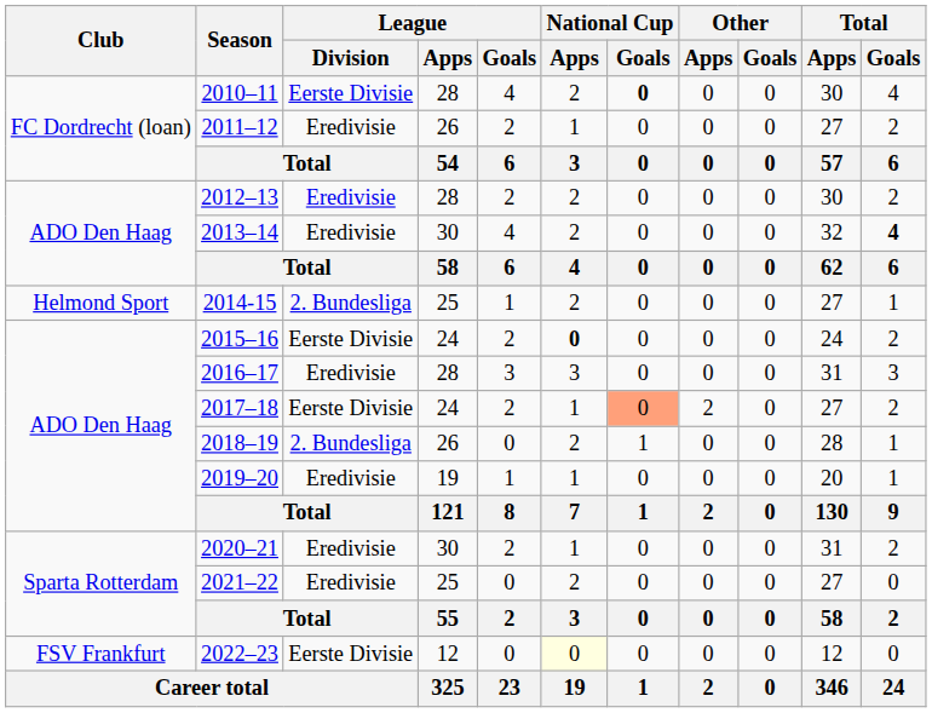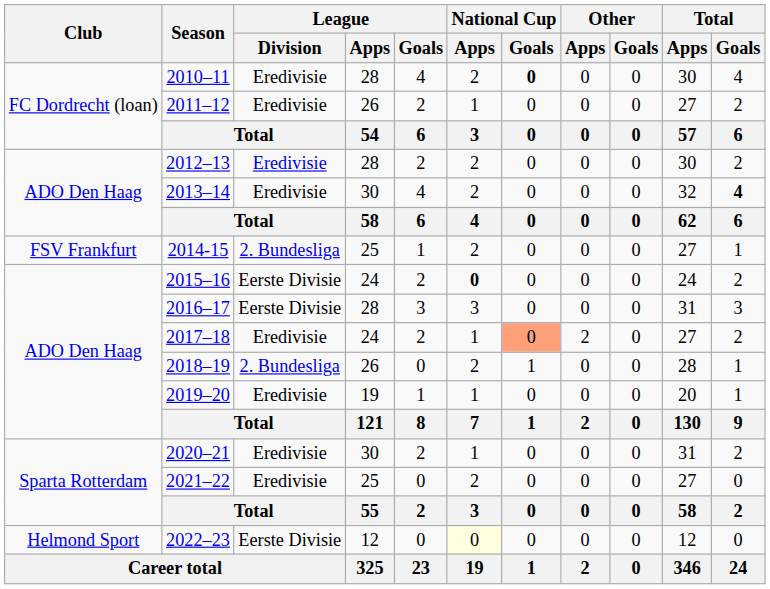 <table class="wikitable" style="text-align:center">
 <tr>
 <th rowspan="2">Club</th>
 <th rowspan="2">Season</th>
 <th colspan="3">League</th>
 <th colspan="2">National Cup</th>
 <th colspan="2">Other</th>
 <th colspan="2">Total</th>
 </tr>
 <tr>
 <th>Division</th>
 <th>Apps</th>
 <th>Goals</th>
 <th>Apps</th>
 <th>Goals</th>
 <th>Apps</th>
 <th>Goals</th>
 <th>Apps</th>
 <th>Goals</th>
 </tr>
 <tr>
 <td rowspan="3"><a href='#'>FC Dordrecht</a> (loan)</td>
 <td><a href='#'>2010–11</a></td>
-<td><a href='#'>Eerste Divisie</a></td>
+<td>Eredivisie</td>
 <td>28</td>
 <td>4</td>
 <td>2</td>
 <td><strong>0</strong></td>
 <td>0</td>
 <td>0</td>
 <td>30</td>
 <td>4</td>
 </tr>
 <tr>
 <td><a href='#'>2011–12</a></td>
 <td>Eredivisie</td>
 <td>26</td>
 <td>2</td>
 <td>1</td>
 <td>0</td>
 <td>0</td>
 <td>0</td>
 <td>27</td>
 <td>2</td>
 </tr>
 <tr>
 <th colspan="2">Total</th>
 <th>54</th>
 <th>6</th>
 <th>3</th>
 <th>0</th>
 <th>0</th>
 <th>0</th>
 <th>57</th>
 <th>6</th>
 </tr>
 <tr>
 <td rowspan="3"><a href='#'>ADO Den Haag</a></td>
 <td><a href='#'>2012–13</a></td>
 <td><a href='#'>Eredivisie</a></td>
 <td>28</td>
 <td>2</td>
 <td>2</td>
 <td>0</td>
 <td>0</td>
 <td>0</td>
 <td>30</td>
 <td>2</td>
 </tr>
 <tr>
 <td><a href='#'>2013–14</a></td>
 <td>Eredivisie</td>
 <td>30</td>
 <td>4</td>
 <td>2</td>
 <td>0</td>
 <td>0</td>
 <td>0</td>
 <td>32</td>
 <td><strong>4</strong></td>
 </tr>
 <tr>
 <th colspan="2">Total</th>
 <th>58</th>
 <th>6</th>
 <th>4</th>
 <th>0</th>
 <th>0</th>
 <th>0</th>
 <th>62</th>
 <th>6</th>
 </tr>
 <tr>
-<td><a href='#'>Helmond Sport</a></td>
+<td><a href='#'>FSV Frankfurt</a></td>
 <td><a href='#'>2014-15</a></td>
 <td><a href='#'>2. Bundesliga</a></td>
 <td>25</td>
 <td>1</td>
 <td>2</td>
 <td>0</td>
 <td>0</td>
 <td>0</td>
 <td>27</td>
 <td>1</td>
 </tr>
 <tr>
 <td rowspan="6"><a href='#'>ADO Den Haag</a></td>
 <td><a href='#'>2015–16</a></td>
 <td>Eerste Divisie</td>
 <td>24</td>
 <td>2</td>
 <td><strong>0</strong></td>
 <td>0</td>
 <td>0</td>
 <td>0</td>
 <td>24</td>
 <td>2</td>
 </tr>
 <tr>
 <td><a href='#'>2016–17</a></td>
-<td>Eredivisie</td>
+<td>Eerste Divisie</td>
 <td>28</td>
 <td>3</td>
 <td>3</td>
 <td>0</td>
 <td>0</td>
 <td>0</td>
 <td>31</td>
 <td>3</td>
 </tr>
 <tr>
 <td><a href='#'>2017–18</a></td>
-<td>Eerste Divisie</td>
+<td>Eredivisie</td>
 <td>24</td>
 <td>2</td>
 <td>1</td>
 <td style="background: lightsalmon;">0</td>
 <td>2</td>
 <td>0</td>
 <td>27</td>
 <td>2</td>
 </tr>
 <tr>
 <td><a href='#'>2018–19</a></td>
 <td><a href='#'>2. Bundesliga</a></td>
 <td>26</td>
 <td>0</td>
 <td>2</td>
 <td>1</td>
 <td>0</td>
 <td>0</td>
 <td>28</td>
 <td>1</td>
 </tr>
 <tr>
 <td><a href='#'>2019–20</a></td>
 <td>Eredivisie</td>
 <td>19</td>
 <td>1</td>
 <td>1</td>
 <td>0</td>
 <td>0</td>
 <td>0</td>
 <td>20</td>
 <td>1</td>
 </tr>
 <tr>
 <th colspan="2">Total</th>
 <th>121</th>
 <th>8</th>
 <th>7</th>
 <th>1</th>
 <th>2</th>
 <th>0</th>
 <th>130</th>
 <th>9</th>
 </tr>
 <tr>
 <td rowspan="3"><a href='#'>Sparta Rotterdam</a></td>
 <td><a href='#'>2020–21</a></td>
 <td>Eredivisie</td>
 <td>30</td>
 <td>2</td>
 <td>1</td>
 <td>0</td>
 <td>0</td>
 <td>0</td>
 <td>31</td>
 <td>2</td>
 </tr>
 <tr>
 <td><a href='#'>2021–22</a></td>
 <td>Eredivisie</td>
 <td>25</td>
 <td>0</td>
 <td>2</td>
 <td>0</td>
 <td>0</td>
 <td>0</td>
 <td>27</td>
 <td>0</td>
 </tr>
 <tr>
 <th colspan="2">Total</th>
 <th>55</th>
 <th>2</th>
 <th>3</th>
 <th>0</th>
 <th>0</th>
 <th>0</th>
 <th>58</th>
 <th>2</th>
 </tr>
 <tr>
-<td><a href='#'>FSV Frankfurt</a></td>
+<td><a href='#'>Helmond Sport</a></td>
 <td><a href='#'>2022–23</a></td>
 <td>Eerste Divisie</td>
 <td>12</td>
 <td>0</td>
 <td style="background: lightyellow;">0</td>
 <td>0</td>
 <td>0</td>
 <td>0</td>
 <td>12</td>
 <td>0</td>
 </tr>
 <tr>
 <th colspan="3">Career total</th>
 <th>325</th>
 <th>23</th>
 <th>19</th>
 <th>1</th>
 <th>2</th>
 <th>0</th>
 <th>346</th>
 <th>24</th>
 </tr>
 </table>
